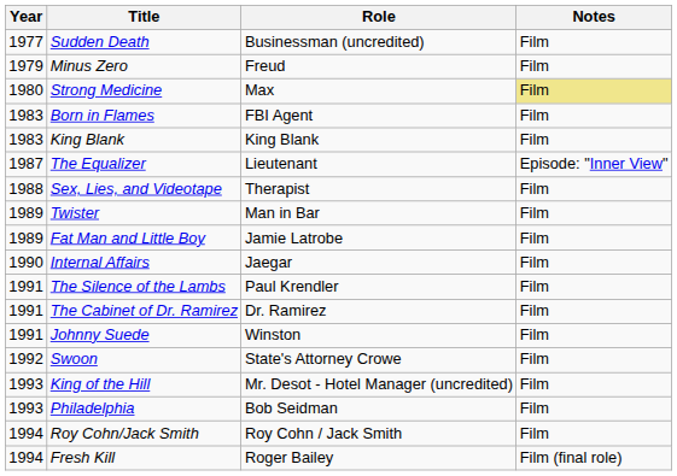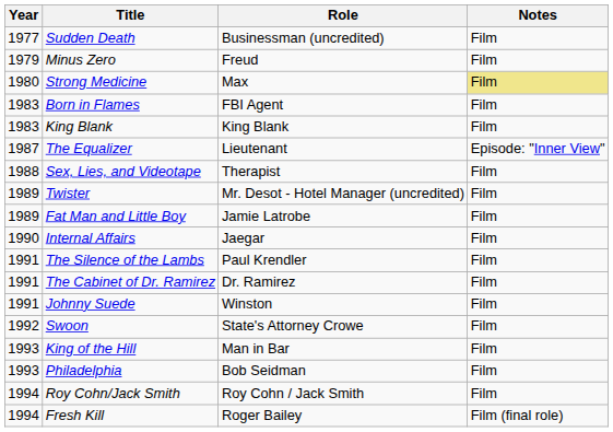 <table class="wikitable sortable">
 <tr>
 <th>Year</th>
 <th>Title</th>
 <th>Role</th>
 <th>Notes</th>
 </tr>
 <tr>
 <td>1977</td>
 <td><em><a href='#'>Sudden Death</a></em></td>
 <td>Businessman (uncredited)</td>
 <td>Film</td>
 </tr>
 <tr>
 <td>1979</td>
 <td><em>Minus Zero</em></td>
 <td>Freud</td>
 <td>Film</td>
 </tr>
 <tr>
 <td>1980</td>
 <td><em><a href='#'>Strong Medicine</a></em></td>
 <td>Max</td>
 <td style="background: khaki;">Film</td>
 </tr>
 <tr>
 <td>1983</td>
 <td><em><a href='#'>Born in Flames</a></em></td>
 <td>FBI Agent</td>
 <td>Film</td>
 </tr>
 <tr>
 <td>1983</td>
 <td><em>King Blank</em></td>
 <td>King Blank</td>
 <td>Film</td>
 </tr>
 <tr>
 <td>1987</td>
 <td><em><a href='#'>The Equalizer</a></em></td>
 <td>Lieutenant</td>
 <td>Episode: "<a href='#'>Inner View</a>"</td>
 </tr>
 <tr>
 <td>1988</td>
 <td><em><a href='#'>Sex, Lies, and Videotape</a></em></td>
 <td>Therapist</td>
 <td>Film</td>
 </tr>
 <tr>
 <td>1989</td>
 <td><em><a href='#'>Twister</a></em></td>
-<td>Man in Bar</td>
+<td>Mr. Desot - Hotel Manager (uncredited)</td>
 <td>Film</td>
 </tr>
 <tr>
 <td>1989</td>
 <td><em><a href='#'>Fat Man and Little Boy</a></em></td>
 <td>Jamie Latrobe</td>
 <td>Film</td>
 </tr>
 <tr>
 <td>1990</td>
 <td><em><a href='#'>Internal Affairs</a></em></td>
 <td>Jaegar</td>
 <td>Film</td>
 </tr>
 <tr>
 <td>1991</td>
 <td><em><a href='#'>The Silence of the Lambs</a></em></td>
 <td>Paul Krendler</td>
 <td>Film</td>
 </tr>
 <tr>
 <td>1991</td>
 <td><em><a href='#'>The Cabinet of Dr. Ramirez</a></em></td>
 <td>Dr. Ramirez</td>
 <td>Film</td>
 </tr>
 <tr>
 <td>1991</td>
 <td><em><a href='#'>Johnny Suede</a></em></td>
 <td>Winston</td>
 <td>Film</td>
 </tr>
 <tr>
 <td>1992</td>
 <td><em><a href='#'>Swoon</a></em></td>
 <td>State's Attorney Crowe</td>
 <td>Film</td>
 </tr>
 <tr>
 <td>1993</td>
 <td><em><a href='#'>King of the Hill</a></em></td>
-<td>Mr. Desot - Hotel Manager (uncredited)</td>
+<td>Man in Bar</td>
 <td>Film</td>
 </tr>
 <tr>
 <td>1993</td>
 <td><em><a href='#'>Philadelphia</a></em></td>
 <td>Bob Seidman</td>
 <td>Film</td>
 </tr>
 <tr>
 <td>1994</td>
 <td><em>Roy Cohn/Jack Smith</em></td>
 <td>Roy Cohn / Jack Smith</td>
 <td>Film</td>
 </tr>
 <tr>
 <td>1994</td>
 <td><em>Fresh Kill</em></td>
 <td>Roger Bailey</td>
 <td>Film (final role)</td>
 </tr>
 </table>
